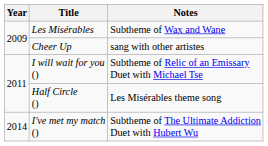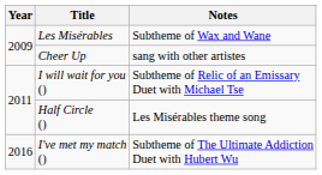 <table class="wikitable" style="font-size: 95%;">
 <tr>
 <th>Year</th>
 <th>Title</th>
 <th>Notes</th>
 </tr>
 <tr>
 <td rowspan="2">2009</td>
 <td><em>Les Misérables</em></td>
 <td>Subtheme of <a href='#'>Wax and Wane</a></td>
 </tr>
 <tr>
 <td><em>Cheer Up</em></td>
 <td>sang with other artistes</td>
 </tr>
 <tr>
 <td rowspan="2">2011</td>
 <td><em>I will wait for you</em><br>()</td>
 <td>Subtheme of <a href='#'>Relic of an Emissary</a><br>Duet with <a href='#'>Michael Tse</a></td>
 </tr>
 <tr>
 <td><em>Half Circle</em><br>()</td>
 <td>Les Misérables theme song</td>
 </tr>
 <tr>
-<td>2014</td>
+<td>2016</td>
 <td><em>I've met my match</em><br>()</td>
 <td>Subtheme of <a href='#'>The Ultimate Addiction</a><br> Duet with <a href='#'>Hubert Wu</a></td>
 </tr>
 </table>
